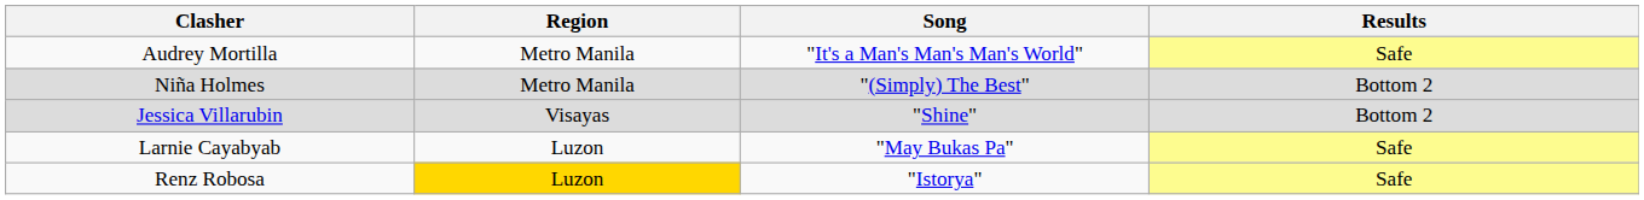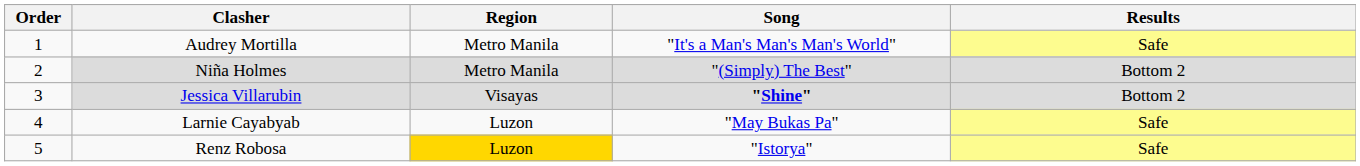 <table class="wikitable" style="text-align:center; line-height:17px; width:100%;">
 <tr>
+<th width="5%">Order</th>
 <th width="25%">Clasher</th>
 <th>Region</th>
 <th width="25%">Song</th>
 <th width="30%">Results</th>
 </tr>
 <tr>
+<td>1</td>
 <td>Audrey Mortilla</td>
 <td>Metro Manila</td>
 <td>"<a href='#'>It's a Man's Man's Man's World</a>"</td>
 <td style="background:#fdfc8f;">Safe</td>
 </tr>
 <tr>
+<td>2</td>
 <td style="background:#DCDCDC;">Niña Holmes</td>
 <td style="background:#DCDCDC;">Metro Manila</td>
 <td style="background:#DCDCDC;">"<a href='#'>(Simply) The Best</a>"</td>
 <td style="background:#DCDCDC;">Bottom 2</td>
 </tr>
 <tr>
+<td>3</td>
 <td style="background:#DCDCDC;"><a href='#'>Jessica Villarubin</a></td>
 <td style="background:#DCDCDC;">Visayas</td>
-<td style="background:#DCDCDC;">"<a href='#'>Shine</a>"</td>
+<td style="background:#DCDCDC;"><strong>"<a href='#'>Shine</a>"</strong></td>
 <td style="background:#DCDCDC;">Bottom 2</td>
 </tr>
 <tr>
+<td>4</td>
 <td>Larnie Cayabyab</td>
 <td>Luzon</td>
 <td>"<a href='#'>May Bukas Pa</a>"</td>
 <td style="background:#fdfc8f;">Safe</td>
 </tr>
 <tr>
+<td>5</td>
 <td>Renz Robosa</td>
 <td style="background: gold;">Luzon</td>
 <td>"<a href='#'>Istorya</a>"</td>
 <td style="background:#fdfc8f;">Safe</td>
 </tr>
 </table>
